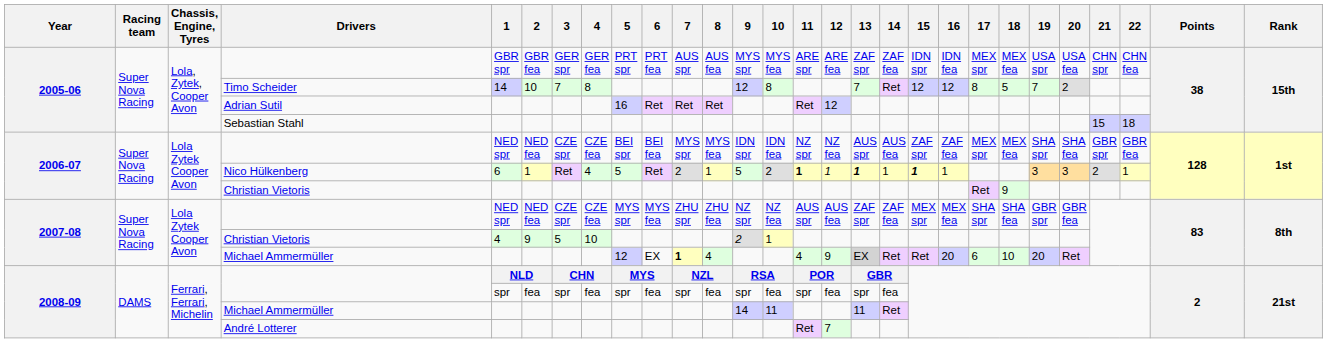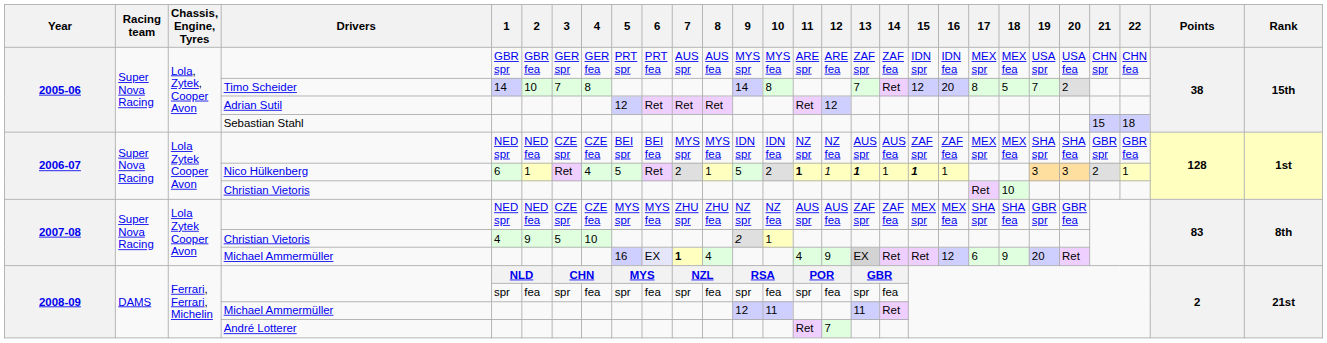 <table class="wikitable" style="font-size: 85%">
 <tr>
 <th>Year</th>
 <th width="4%">Racing<br>team</th>
 <th width="4%">Chassis,<br>Engine,<br>Tyres</th>
 <th>Drivers</th>
 <th width="2%">1</th>
 <th width="2%">2</th>
 <th width="2%">3</th>
 <th width="2%">4</th>
 <th width="2%">5</th>
 <th width="2%">6</th>
 <th width="2%">7</th>
 <th width="2%">8</th>
 <th width="2%">9</th>
 <th width="2%">10</th>
 <th width="2%">11</th>
 <th width="2%">12</th>
 <th width="2%">13</th>
 <th width="2%">14</th>
 <th width="2%">15</th>
 <th width="2%">16</th>
 <th width="2%">17</th>
 <th width="2%">18</th>
 <th width="2%">19</th>
 <th width="2%">20</th>
 <th width="2%">21</th>
 <th width="2%">22</th>
 <th>Points</th>
 <th>Rank</th>
 </tr>
 <tr>
 <th rowspan=4><a href='#'>2005-06</a></th>
 <td rowspan=4><a href='#'>Super Nova Racing</a></td>
 <td rowspan=4><a href='#'>Lola</a>,<br><a href='#'>Zytek</a>,<br><a href='#'>Cooper Avon</a></td>
 <td></td>
 <td><a href='#'>GBR spr</a></td>
 <td><a href='#'>GBR fea</a></td>
 <td><a href='#'>GER spr</a></td>
 <td><a href='#'>GER fea</a></td>
 <td><a href='#'>PRT spr</a></td>
 <td><a href='#'>PRT fea</a></td>
 <td><a href='#'>AUS spr</a></td>
 <td><a href='#'>AUS fea</a></td>
 <td><a href='#'>MYS spr</a></td>
 <td><a href='#'>MYS fea</a></td>
 <td><a href='#'>ARE spr</a></td>
 <td><a href='#'>ARE fea</a></td>
 <td><a href='#'>ZAF spr</a></td>
 <td><a href='#'>ZAF fea</a></td>
 <td><a href='#'>IDN spr</a></td>
 <td><a href='#'>IDN fea</a></td>
 <td><a href='#'>MEX spr</a></td>
 <td><a href='#'>MEX fea</a></td>
 <td><a href='#'>USA spr</a></td>
 <td><a href='#'>USA fea</a></td>
 <td><a href='#'>CHN spr</a></td>
 <td><a href='#'>CHN fea</a></td>
 <th rowspan=4>38</th>
 <th rowspan=4>15th</th>
 </tr>
 <tr>
 <td><a href='#'>Timo Scheider</a></td>
 <td style="background:#CFCFFF;">14</td>
 <td style="background:#DFFFDF;">10</td>
 <td style="background:#DFFFDF;">7</td>
 <td style="background:#DFFFDF;">8</td>
 <td></td>
 <td></td>
 <td></td>
 <td></td>
-<td style="background:#CFCFFF;">12</td>
+<td style="background:#CFCFFF;">14</td>
 <td style="background:#DFFFDF;">8</td>
 <td></td>
 <td></td>
 <td style="background:#DFFFDF;">7</td>
 <td style="background:#EFCFFF;">Ret</td>
 <td style="background:#CFCFFF;">12</td>
-<td style="background:#CFCFFF;">12</td>
+<td style="background:#CFCFFF;">20</td>
 <td style="background:#DFFFDF;">8</td>
 <td style="background:#DFFFDF;">5</td>
 <td style="background:#DFFFDF;">7</td>
 <td style="background:#DFDFDF;">2</td>
 <td></td>
 <td></td>
 </tr>
 <tr>
 <td><a href='#'>Adrian Sutil</a></td>
 <td></td>
 <td></td>
 <td></td>
 <td></td>
-<td style="background:#CFCFFF;">16</td>
+<td style="background:#CFCFFF;">12</td>
 <td style="background:#EFCFFF;">Ret</td>
 <td style="background:#EFCFFF;">Ret</td>
 <td style="background:#EFCFFF;">Ret</td>
 <td></td>
 <td></td>
 <td style="background:#EFCFFF;">Ret</td>
 <td style="background:#CFCFFF;">12</td>
 <td></td>
 <td></td>
 <td></td>
 <td></td>
 <td></td>
 <td></td>
 <td></td>
 <td></td>
 <td></td>
 <td></td>
 </tr>
 <tr>
 <td>Sebastian Stahl</td>
 <td></td>
 <td></td>
 <td></td>
 <td></td>
 <td></td>
 <td></td>
 <td></td>
 <td></td>
 <td></td>
 <td></td>
 <td></td>
 <td></td>
 <td></td>
 <td></td>
 <td></td>
 <td></td>
 <td></td>
 <td></td>
 <td></td>
 <td></td>
 <td style="background:#CFCFFF;">15</td>
 <td style="background:#CFCFFF;">18</td>
 </tr>
 <tr>
 <th rowspan=3><a href='#'>2006-07</a></th>
 <td rowspan=3><a href='#'>Super Nova Racing</a></td>
 <td rowspan=3><a href='#'>Lola</a><br><a href='#'>Zytek</a><br><a href='#'>Cooper Avon</a></td>
 <td></td>
 <td><a href='#'>NED spr</a></td>
 <td><a href='#'>NED fea</a></td>
 <td><a href='#'>CZE spr</a></td>
 <td><a href='#'>CZE fea</a></td>
 <td><a href='#'>BEI spr</a></td>
 <td><a href='#'>BEI fea</a></td>
 <td><a href='#'>MYS spr</a></td>
 <td><a href='#'>MYS fea</a></td>
 <td><a href='#'>IDN spr</a></td>
 <td><a href='#'>IDN fea</a></td>
 <td><a href='#'>NZ spr</a></td>
 <td><a href='#'>NZ fea</a></td>
 <td><a href='#'>AUS spr</a></td>
 <td><a href='#'>AUS fea</a></td>
 <td><a href='#'>ZAF spr</a></td>
 <td><a href='#'>ZAF fea</a></td>
 <td><a href='#'>MEX spr</a></td>
 <td><a href='#'>MEX fea</a></td>
 <td><a href='#'>SHA spr</a></td>
 <td><a href='#'>SHA fea</a></td>
 <td><a href='#'>GBR spr</a></td>
 <td><a href='#'>GBR fea</a></td>
 <td align="center" rowspan=3 style="background:#FFFFBF;"><strong>128</strong></td>
 <td align="center" rowspan=3 style="background:#FFFFBF;"><strong>1st</strong></td>
 </tr>
 <tr>
 <td><a href='#'>Nico Hülkenberg</a></td>
 <td style="background:#DFFFDF;">6</td>
 <td style="background:#FFFFBF;">1</td>
 <td style="background:#EFCFFF;">Ret</td>
 <td style="background:#DFFFDF;">4</td>
 <td style="background:#DFFFDF;">5</td>
 <td style="background:#EFCFFF;">Ret</td>
 <td style="background:#DFDFDF;">2</td>
 <td style="background:#FFFFBF;">1</td>
 <td style="background:#DFFFDF;">5</td>
 <td style="background:#DFDFDF;">2</td>
 <td style="background:#FFFFBF;"><strong>1</strong></td>
 <td style="background:#FFFFBF;"><em>1</em></td>
 <td style="background:#FFFFBF;"><strong><em>1</em></strong></td>
 <td style="background:#FFFFBF;">1</td>
 <td style="background:#FFFFBF;"><strong><em>1</em></strong></td>
 <td style="background:#FFFFBF;">1</td>
 <td></td>
 <td></td>
 <td style="background:#FFDF9F;">3</td>
 <td style="background:#FFDF9F;">3</td>
 <td style="background:#DFDFDF;">2</td>
 <td style="background:#FFFFBF;">1</td>
 </tr>
 <tr>
 <td><a href='#'>Christian Vietoris</a></td>
 <td></td>
 <td></td>
 <td></td>
 <td></td>
 <td></td>
 <td></td>
 <td></td>
 <td></td>
 <td></td>
 <td></td>
 <td></td>
 <td></td>
 <td></td>
 <td></td>
 <td></td>
 <td></td>
 <td style="background:#EFCFFF;">Ret</td>
-<td style="background:#DFFFDF;">9</td>
+<td style="background:#DFFFDF;">10</td>
 <td></td>
 <td></td>
 <td></td>
 <td></td>
 </tr>
 <tr>
 <th rowspan=3><a href='#'>2007-08</a></th>
 <td rowspan=3><a href='#'>Super Nova Racing</a></td>
 <td rowspan=3><a href='#'>Lola</a><br><a href='#'>Zytek</a><br><a href='#'>Cooper Avon</a></td>
 <td></td>
 <td><a href='#'>NED spr</a></td>
 <td><a href='#'>NED fea</a></td>
 <td><a href='#'>CZE spr</a></td>
 <td><a href='#'>CZE fea</a></td>
 <td><a href='#'>MYS spr</a></td>
 <td><a href='#'>MYS fea</a></td>
 <td><a href='#'>ZHU spr</a></td>
 <td><a href='#'>ZHU fea</a></td>
 <td><a href='#'>NZ spr</a></td>
 <td><a href='#'>NZ fea</a></td>
 <td><a href='#'>AUS spr</a></td>
 <td><a href='#'>AUS fea</a></td>
 <td><a href='#'>ZAF spr</a></td>
 <td><a href='#'>ZAF fea</a></td>
 <td><a href='#'>MEX spr</a></td>
 <td><a href='#'>MEX fea</a></td>
 <td><a href='#'>SHA spr</a></td>
 <td><a href='#'>SHA fea</a></td>
 <td><a href='#'>GBR spr</a></td>
 <td><a href='#'>GBR fea</a></td>
 <td colspan=2 rowspan=3></td>
 <th rowspan=3>83</th>
 <th rowspan=3>8th</th>
 </tr>
 <tr>
 <td><a href='#'>Christian Vietoris</a></td>
 <td style="background:#DFFFDF;">4</td>
 <td style="background:#DFFFDF;">9</td>
 <td style="background:#DFFFDF;">5</td>
 <td style="background:#DFFFDF;">10</td>
 <td></td>
 <td></td>
 <td></td>
 <td></td>
 <td style="background:#DFDFDF;"><em>2</em></td>
 <td style="background:#FFFFBF;">1</td>
 <td></td>
 <td></td>
 <td></td>
 <td></td>
 <td></td>
 <td></td>
 <td></td>
 <td></td>
 <td></td>
 <td></td>
 </tr>
 <tr>
 <td><a href='#'>Michael Ammermüller</a></td>
 <td></td>
 <td></td>
 <td></td>
 <td></td>
-<td style="background:#CFCFFF;">12</td>
-<td>EX</td>
+<td style="background:#CFCFFF;">16</td>
+<td style="background: lavender;">EX</td>
 <td style="background:#FFFFBF;"><strong>1</strong></td>
 <td style="background:#DFFFDF;">4</td>
 <td></td>
 <td></td>
 <td style="background:#DFFFDF;">4</td>
 <td style="background:#DFFFDF;">9</td>
 <td style="background: lightgrey;">EX</td>
 <td style="background:#EFCFFF;">Ret</td>
 <td style="background:#EFCFFF;">Ret</td>
-<td style="background:#CFCFFF;">20</td>
+<td style="background:#CFCFFF;">12</td>
 <td style="background:#DFFFDF;">6</td>
-<td style="background:#DFFFDF;">10</td>
+<td style="background:#DFFFDF;">9</td>
 <td style="background:#CFCFFF;">20</td>
 <td style="background:#EFCFFF;">Ret<br></td>
 </tr>
 <tr>
 <th rowspan=4><a href='#'>2008-09</a></th>
 <td rowspan=4><a href='#'>DAMS</a></td>
 <td rowspan=4><a href='#'>Ferrari</a>,<br><a href='#'>Ferrari</a>,<br><a href='#'>Michelin</a></td>
 <td rowspan=2></td>
 <th colspan=2><a href='#'>NLD</a></th>
 <th colspan=2><a href='#'>CHN</a></th>
 <th colspan=2><a href='#'>MYS</a></th>
 <th colspan=2><a href='#'>NZL</a></th>
 <th colspan=2><a href='#'>RSA</a></th>
 <th colspan=2><a href='#'>POR</a></th>
 <th colspan=2><a href='#'>GBR</a></th>
 <td colspan=8 rowspan=8></td>
 <th rowspan=4>2</th>
 <th rowspan=4>21st</th>
 </tr>
 <tr>
 <td>spr</td>
 <td>fea</td>
 <td>spr</td>
 <td>fea</td>
 <td>spr</td>
 <td>fea</td>
 <td>spr</td>
 <td>fea</td>
 <td>spr</td>
 <td>fea</td>
 <td>spr</td>
 <td>fea</td>
 <td>spr</td>
 <td>fea</td>
 </tr>
 <tr>
 <td><a href='#'>Michael Ammermüller</a></td>
 <td></td>
 <td></td>
 <td></td>
 <td></td>
 <td></td>
 <td></td>
 <td></td>
 <td></td>
-<td style="background:#CFCFFF;">14</td>
+<td style="background:#CFCFFF;">12</td>
 <td style="background:#CFCFFF;">11</td>
 <td></td>
 <td></td>
 <td style="background:#CFCFFF;">11</td>
 <td style="background:#EFCFFF;">Ret</td>
 </tr>
 <tr>
 <td><a href='#'>André Lotterer</a></td>
 <td></td>
 <td></td>
 <td></td>
 <td></td>
 <td></td>
 <td></td>
 <td></td>
 <td></td>
 <td></td>
 <td></td>
 <td style="background:#EFCFFF;">Ret</td>
 <td style="background:#DFFFDF;">7</td>
 <td></td>
 <td></td>
 </tr>
 </table>
